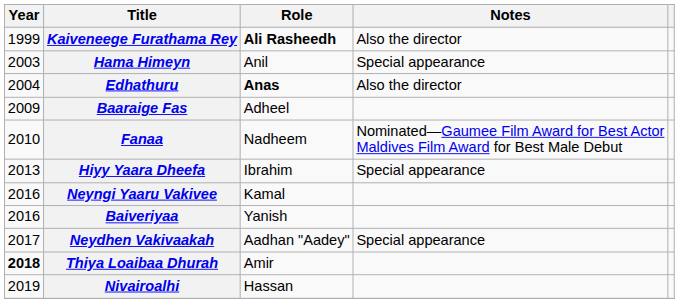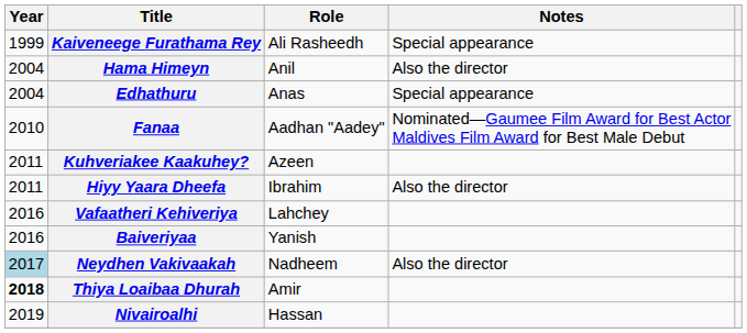 <table class="wikitable sortable plainrowheaders">
 <tr style="background:#ccc; text-align:center;">
 <th scope="col">Year</th>
 <th scope="col">Title</th>
 <th scope="col">Role</th>
 <th scope="col">Notes</th>
 <th scope="col" class="unsortable"></th>
 </tr>
 <tr>
 <td>1999</td>
 <th scope="row"><em><a href='#'>Kaiveneege Furathama Rey</a></em></th>
-<td><strong>Ali Rasheedh</strong></td>
-<td>Also the director</td>
-<td style="text-align: center;"></td>
-</tr>
-<tr>
-<td>2003</td>
-<th scope="row"><em><a href='#'>Hama Himeyn</a></em></th>
-<td>Anil</td>
+<td>Ali Rasheedh</td>
 <td>Special appearance</td>
 <td style="text-align: center;"></td>
 </tr>
 <tr>
 <td>2004</td>
-<th scope="row"><em><a href='#'>Edhathuru</a></em></th>
-<td><strong>Anas</strong></td>
+<th scope="row"><em><a href='#'>Hama Himeyn</a></em></th>
+<td>Anil</td>
 <td>Also the director</td>
 <td style="text-align: center;"></td>
 </tr>
 <tr>
-<td>2009</td>
-<th scope="row"><em><a href='#'>Baaraige Fas</a></em></th>
-<td>Adheel</td>
-<td></td>
+<td>2004</td>
+<th scope="row"><em><a href='#'>Edhathuru</a></em></th>
+<td>Anas</td>
+<td>Special appearance</td>
 <td style="text-align: center;"></td>
 </tr>
 <tr>
 <td>2010</td>
 <th scope="row"><em><a href='#'>Fanaa</a></em></th>
-<td>Nadheem</td>
+<td>Aadhan "Aadey"</td>
 <td>Nominated—<a href='#'>Gaumee Film Award for Best Actor</a><br><a href='#'>Maldives Film Award</a> for Best Male Debut</td>
 <td style="text-align: center;"><br></td>
 </tr>
 <tr>
-<td>2013</td>
+<td>2011</td>
+<th scope="row"><em><a href='#'>Kuhveriakee Kaakuhey?</a></em></th>
+<td>Azeen</td>
+<td></td>
+<td style="text-align: center;"></td>
+</tr>
+<tr>
+<td>2011</td>
 <th scope="row"><em><a href='#'>Hiyy Yaara Dheefa</a></em></th>
 <td>Ibrahim</td>
-<td>Special appearance</td>
+<td>Also the director</td>
 <td style="text-align: center;"></td>
 </tr>
 <tr>
 <td>2016</td>
-<th scope="row"><em><a href='#'>Neyngi Yaaru Vakivee</a></em></th>
-<td>Kamal</td>
+<th scope="row"><em><a href='#'>Vafaatheri Kehiveriya</a></em></th>
+<td>Lahchey</td>
 <td></td>
 <td style="text-align: center;"></td>
 </tr>
 <tr>
 <td>2016</td>
 <th scope="row"><em><a href='#'>Baiveriyaa</a></em></th>
 <td>Yanish</td>
 <td></td>
 <td style="text-align: center;"></td>
 </tr>
 <tr>
-<td>2017</td>
+<td style="background: lightblue;">2017</td>
 <th scope="row"><em><a href='#'>Neydhen Vakivaakah</a></em></th>
-<td>Aadhan "Aadey"</td>
-<td>Special appearance</td>
+<td>Nadheem</td>
+<td>Also the director</td>
 <td style="text-align: center;"></td>
 </tr>
 <tr>
 <td><strong>2018</strong></td>
 <th scope="row"><em><a href='#'>Thiya Loaibaa Dhurah</a></em></th>
 <td>Amir</td>
 <td></td>
 <td style="text-align: center;"></td>
 </tr>
 <tr>
 <td>2019</td>
 <th scope="row"><em><a href='#'>Nivairoalhi</a></em></th>
 <td>Hassan</td>
 <td></td>
 <td style="text-align: center;"></td>
 </tr>
 <tr>
 </tr>
 </table>
